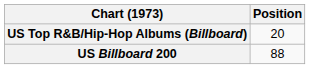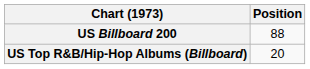 <table class="wikitable sortable plainrowheaders" style="text-align:center">
 <tr>
 <th scope="col">Chart (1973)</th>
 <th scope="col">Position</th>
 </tr>
 <tr>
+<th scope="row">US <em>Billboard</em> 200</th>
+<td>88</td>
+</tr>
+<tr>
 <th scope="row">US Top R&B/Hip-Hop Albums (<em>Billboard</em>)</th>
 <td>20</td>
 </tr>
-<tr>
-<th scope="row">US <em>Billboard</em> 200</th>
-<td>88</td>
-</tr>
 </table>
